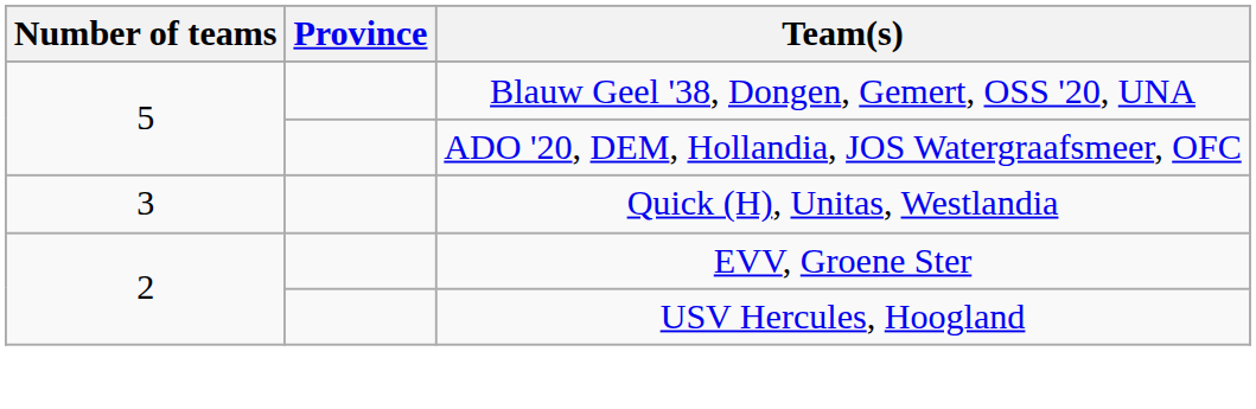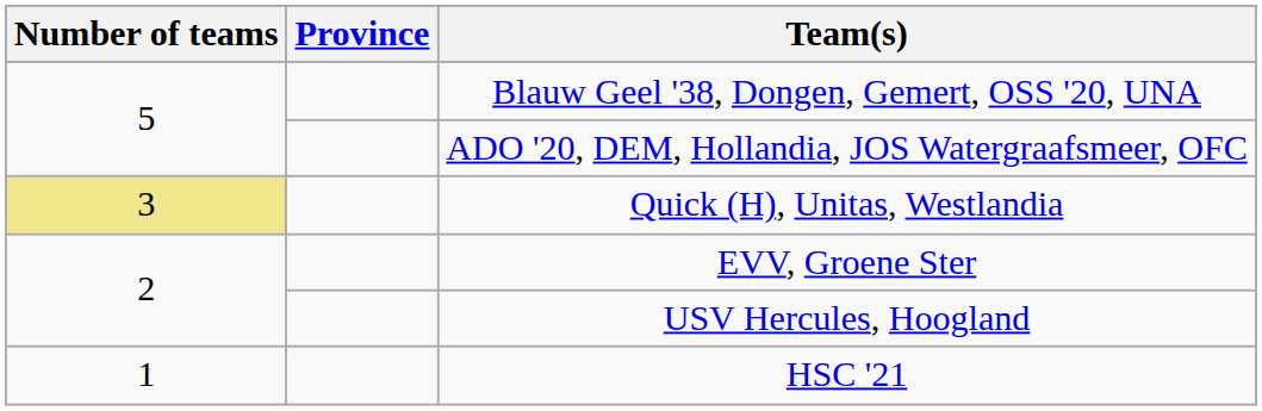 <table class="wikitable" style="text-align:center">
 <tr>
 <th>Number of teams</th>
 <th><a href='#'>Province</a></th>
 <th>Team(s)</th>
 </tr>
 <tr>
 <td rowspan="2">5</td>
 <td align="left"></td>
 <td><a href='#'>Blauw Geel '38</a>, <a href='#'>Dongen</a>, <a href='#'>Gemert</a>, <a href='#'>OSS '20</a>, <a href='#'>UNA</a></td>
 </tr>
 <tr>
 <td align="left"></td>
 <td><a href='#'>ADO '20</a>, <a href='#'>DEM</a>, <a href='#'>Hollandia</a>, <a href='#'>JOS Watergraafsmeer</a>, <a href='#'>OFC</a></td>
 </tr>
 <tr>
-<td>3</td>
+<td style="background: khaki;">3</td>
 <td align="left"></td>
 <td><a href='#'>Quick (H)</a>, <a href='#'>Unitas</a>, <a href='#'>Westlandia</a></td>
 </tr>
 <tr>
 <td rowspan="2">2</td>
 <td align="left"></td>
 <td><a href='#'>EVV</a>, <a href='#'>Groene Ster</a></td>
 </tr>
 <tr>
 <td align="left"></td>
 <td><a href='#'>USV Hercules</a>, <a href='#'>Hoogland</a></td>
 </tr>
+<tr>
+<td>1</td>
+<td align="left"></td>
+<td><a href='#'>HSC '21</a></td>
+</tr>
 </table>
